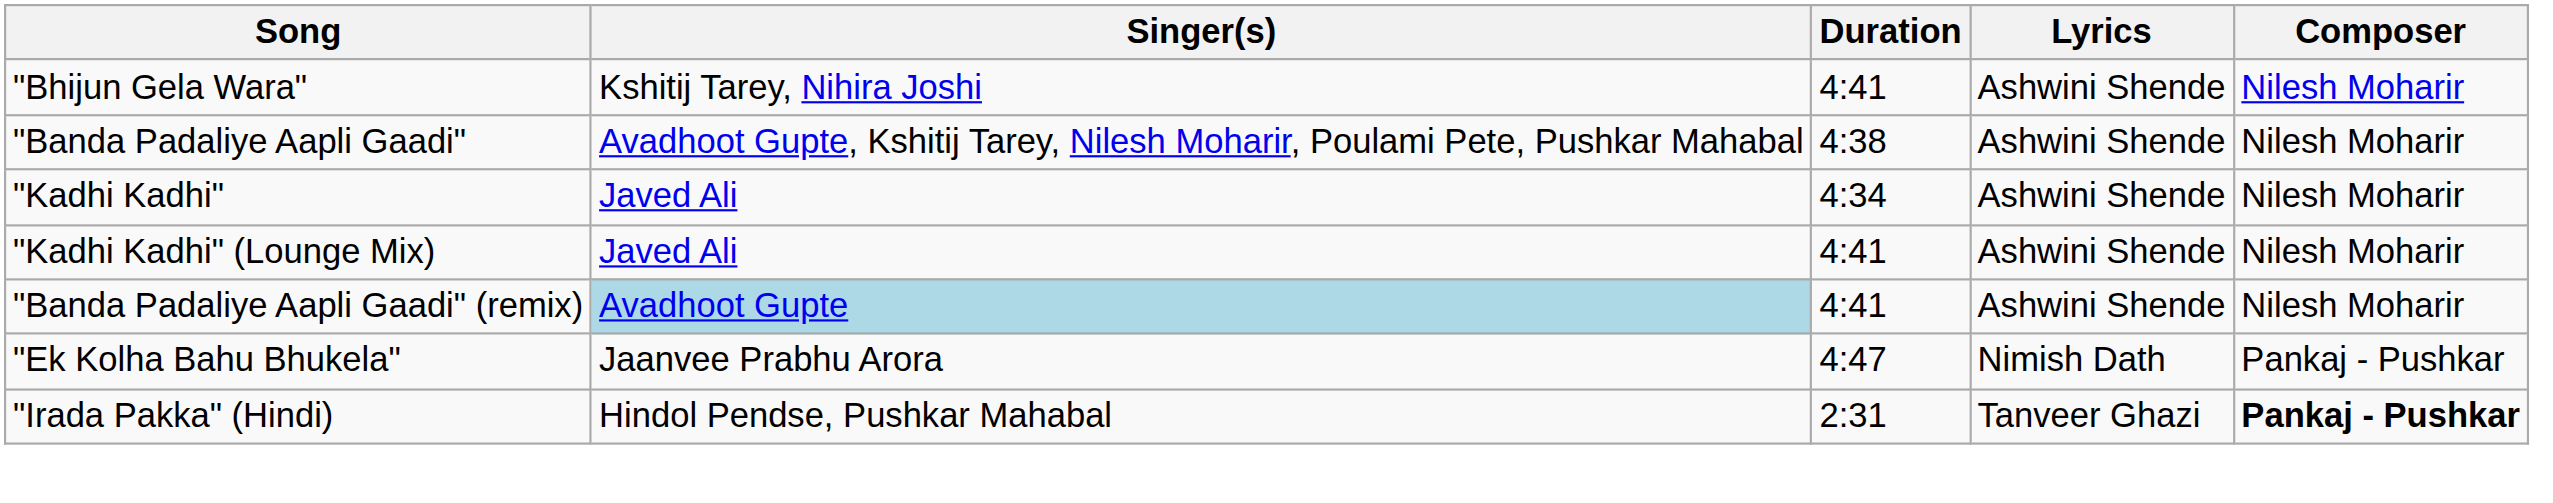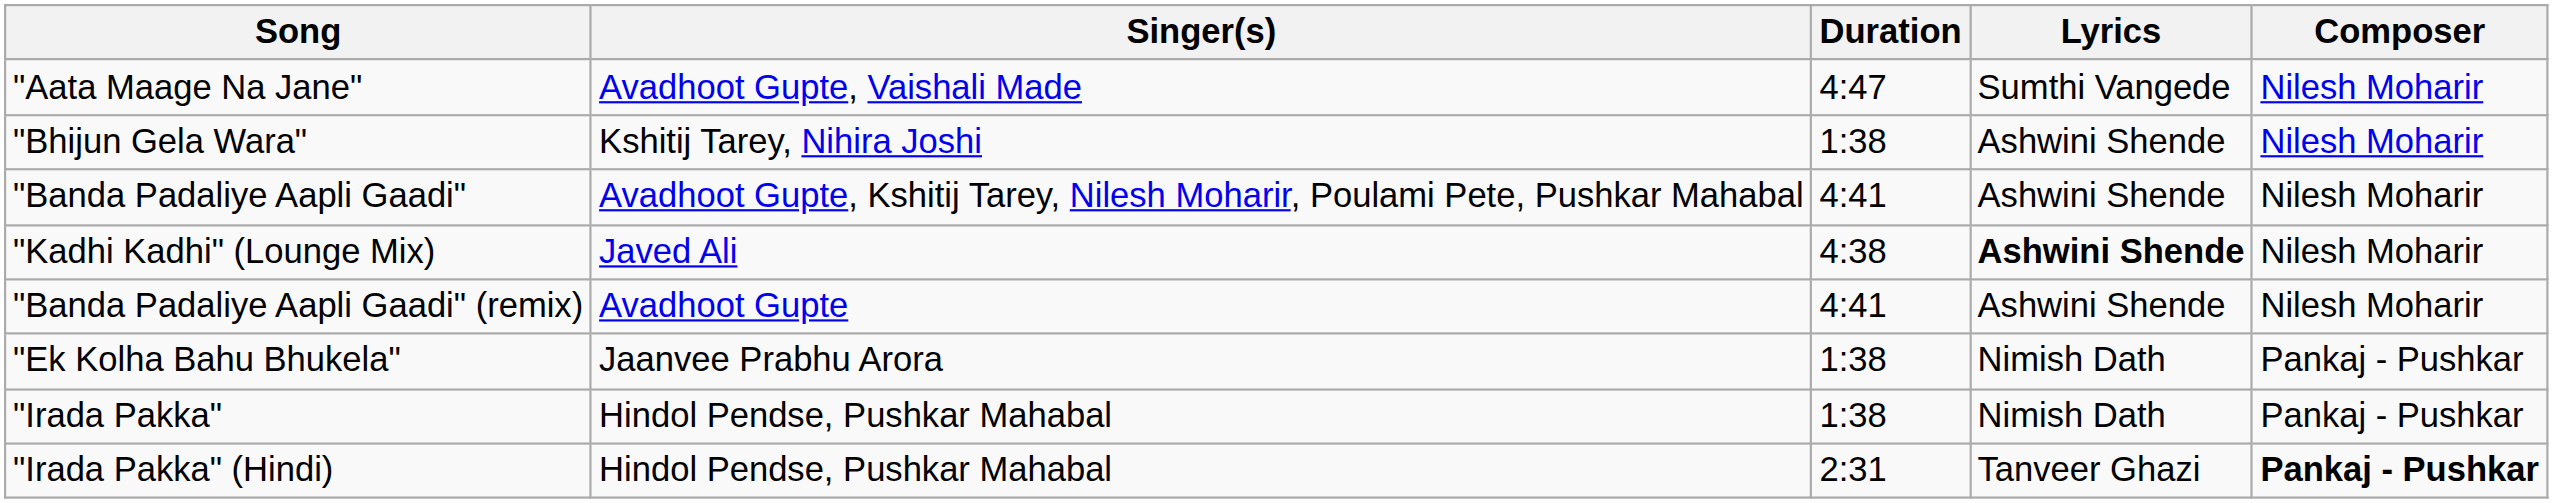 <table class="wikitable">
 <tr style="background:#ccc; text-align:center;">
 <th>Song</th>
 <th>Singer(s)</th>
 <th>Duration</th>
 <th>Lyrics</th>
 <th>Composer</th>
 </tr>
 <tr>
+<td>"Aata Maage Na Jane"</td>
+<td><a href='#'>Avadhoot Gupte</a>, <a href='#'>Vaishali Made</a></td>
+<td>4:47</td>
+<td>Sumthi Vangede</td>
+<td><a href='#'>Nilesh Moharir</a></td>
+</tr>
+<tr>
 <td>"Bhijun Gela Wara"</td>
 <td>Kshitij Tarey, <a href='#'>Nihira Joshi</a></td>
-<td>4:41</td>
+<td>1:38</td>
 <td>Ashwini Shende</td>
 <td><a href='#'>Nilesh Moharir</a></td>
 </tr>
 <tr>
 <td>"Banda Padaliye Aapli Gaadi"</td>
 <td><a href='#'>Avadhoot Gupte</a>, Kshitij Tarey, <a href='#'>Nilesh Moharir</a>, Poulami Pete, Pushkar Mahabal</td>
-<td>4:38</td>
-<td>Ashwini Shende</td>
-<td>Nilesh Moharir</td>
-</tr>
-<tr>
-<td>"Kadhi Kadhi"</td>
-<td><a href='#'>Javed Ali</a></td>
-<td>4:34</td>
+<td>4:41</td>
 <td>Ashwini Shende</td>
 <td>Nilesh Moharir</td>
 </tr>
 <tr>
 <td>"Kadhi Kadhi" (Lounge Mix)</td>
 <td><a href='#'>Javed Ali</a></td>
-<td>4:41</td>
-<td>Ashwini Shende</td>
+<td>4:38</td>
+<td><strong>Ashwini Shende</strong></td>
 <td>Nilesh Moharir</td>
 </tr>
 <tr>
 <td>"Banda Padaliye Aapli Gaadi" (remix)</td>
-<td style="background: lightblue;"><a href='#'>Avadhoot Gupte</a></td>
+<td><a href='#'>Avadhoot Gupte</a></td>
 <td>4:41</td>
 <td>Ashwini Shende</td>
 <td>Nilesh Moharir</td>
 </tr>
 <tr>
 <td>"Ek Kolha Bahu Bhukela"</td>
 <td>Jaanvee Prabhu Arora</td>
-<td>4:47</td>
+<td>1:38</td>
+<td>Nimish Dath</td>
+<td>Pankaj - Pushkar</td>
+</tr>
+<tr>
+<td>"Irada Pakka"</td>
+<td>Hindol Pendse, Pushkar Mahabal</td>
+<td>1:38</td>
 <td>Nimish Dath</td>
 <td>Pankaj - Pushkar</td>
 </tr>
 <tr>
 <td>"Irada Pakka" (Hindi)</td>
 <td>Hindol Pendse, Pushkar Mahabal</td>
 <td>2:31</td>
 <td>Tanveer Ghazi</td>
 <td><strong>Pankaj - Pushkar</strong></td>
 </tr>
 </table>
